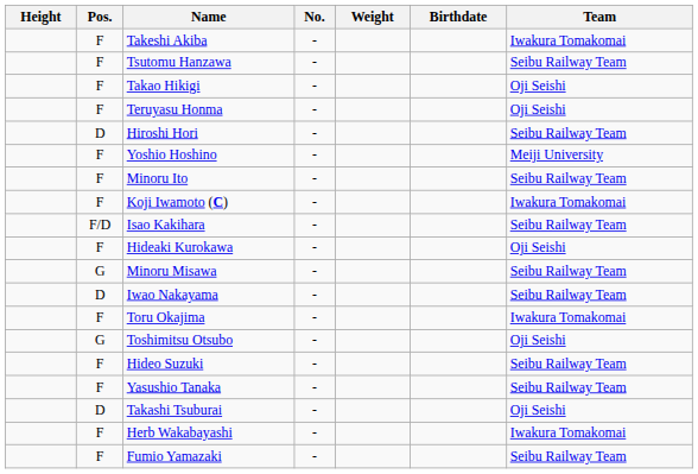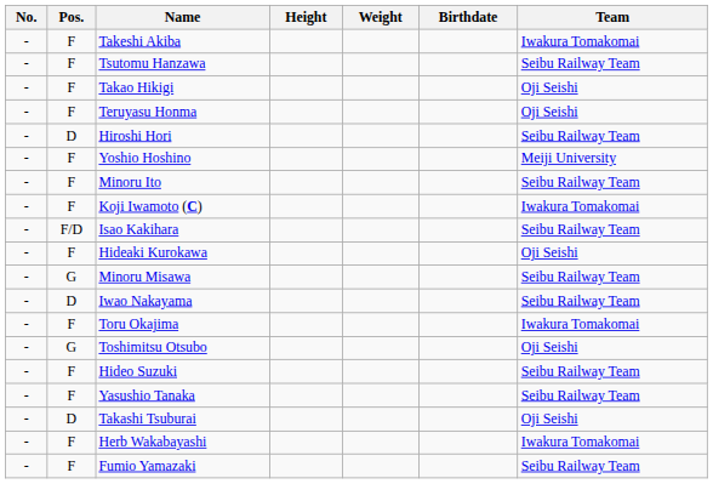 <table class="wikitable sortable" width="80%" style="font-size: 90%; text-align: center;">
 <tr>
-<th>Height</th>
+<th>No.</th>
 <th>Pos.</th>
 <th>Name</th>
-<th>No.</th>
+<th>Height</th>
 <th>Weight</th>
 <th>Birthdate</th>
 <th>Team</th>
 </tr>
 <tr>
-<td></td>
+<td>-</td>
 <td>F</td>
 <td style="text-align:left;"><a href='#'>Takeshi Akiba</a></td>
-<td>-</td>
+<td></td>
 <td></td>
 <td style="text-align:right;"></td>
 <td style="text-align:left;"> <a href='#'>Iwakura Tomakomai</a></td>
 </tr>
 <tr>
-<td></td>
+<td>-</td>
 <td>F</td>
 <td style="text-align:left;"><a href='#'>Tsutomu Hanzawa</a></td>
-<td>-</td>
+<td></td>
 <td></td>
 <td style="text-align:right;"></td>
 <td style="text-align:left;"> <a href='#'>Seibu Railway Team</a></td>
 </tr>
 <tr>
-<td></td>
+<td>-</td>
 <td>F</td>
 <td style="text-align:left;"><a href='#'>Takao Hikigi</a></td>
-<td>-</td>
+<td></td>
 <td></td>
 <td style="text-align:right;"></td>
 <td style="text-align:left;"> <a href='#'>Oji Seishi</a></td>
 </tr>
 <tr>
-<td></td>
+<td>-</td>
 <td>F</td>
 <td style="text-align:left;"><a href='#'>Teruyasu Honma</a></td>
-<td>-</td>
+<td></td>
 <td></td>
 <td style="text-align:right;"></td>
 <td style="text-align:left;"> <a href='#'>Oji Seishi</a></td>
 </tr>
 <tr>
-<td></td>
+<td>-</td>
 <td>D</td>
 <td style="text-align:left;"><a href='#'>Hiroshi Hori</a></td>
-<td>-</td>
+<td></td>
 <td></td>
 <td style="text-align:right;"></td>
 <td style="text-align:left;"> <a href='#'>Seibu Railway Team</a></td>
 </tr>
 <tr>
-<td></td>
+<td>-</td>
 <td>F</td>
 <td style="text-align:left;"><a href='#'>Yoshio Hoshino</a></td>
-<td>-</td>
+<td></td>
 <td></td>
 <td style="text-align:right;"></td>
 <td style="text-align:left;"> <a href='#'>Meiji University</a></td>
 </tr>
 <tr>
-<td></td>
+<td>-</td>
 <td>F</td>
 <td style="text-align:left;"><a href='#'>Minoru Ito</a></td>
-<td>-</td>
+<td></td>
 <td></td>
 <td style="text-align:right;"></td>
 <td style="text-align:left;"> <a href='#'>Seibu Railway Team</a></td>
 </tr>
 <tr>
-<td></td>
+<td>-</td>
 <td>F</td>
 <td style="text-align:left;"><a href='#'>Koji Iwamoto</a> (<strong><a href='#'>C</a></strong>)</td>
-<td>-</td>
+<td></td>
 <td></td>
 <td style="text-align:right;"></td>
 <td style="text-align:left;"> <a href='#'>Iwakura Tomakomai</a></td>
 </tr>
 <tr>
-<td></td>
+<td>-</td>
 <td>F/D</td>
 <td style="text-align:left;"><a href='#'>Isao Kakihara</a></td>
-<td>-</td>
+<td></td>
 <td></td>
 <td style="text-align:right;"></td>
 <td style="text-align:left;"> <a href='#'>Seibu Railway Team</a></td>
 </tr>
 <tr>
-<td></td>
+<td>-</td>
 <td>F</td>
 <td style="text-align:left;"><a href='#'>Hideaki Kurokawa</a></td>
-<td>-</td>
+<td></td>
 <td></td>
 <td style="text-align:right;"></td>
 <td style="text-align:left;"> <a href='#'>Oji Seishi</a></td>
 </tr>
 <tr>
-<td></td>
+<td>-</td>
 <td>G</td>
 <td style="text-align:left;"><a href='#'>Minoru Misawa</a></td>
-<td>-</td>
+<td></td>
 <td></td>
 <td style="text-align:right;"></td>
 <td style="text-align:left;"> <a href='#'>Seibu Railway Team</a></td>
 </tr>
 <tr>
-<td></td>
+<td>-</td>
 <td>D</td>
 <td style="text-align:left;"><a href='#'>Iwao Nakayama</a></td>
-<td>-</td>
+<td></td>
 <td></td>
 <td style="text-align:right;"></td>
 <td style="text-align:left;"> <a href='#'>Seibu Railway Team</a></td>
 </tr>
 <tr>
-<td></td>
+<td>-</td>
 <td>F</td>
 <td style="text-align:left;"><a href='#'>Toru Okajima</a></td>
-<td>-</td>
+<td></td>
 <td></td>
 <td style="text-align:right;"></td>
 <td style="text-align:left;"> <a href='#'>Iwakura Tomakomai</a></td>
 </tr>
 <tr>
-<td></td>
+<td>-</td>
 <td>G</td>
 <td style="text-align:left;"><a href='#'>Toshimitsu Otsubo</a></td>
-<td>-</td>
+<td></td>
 <td></td>
 <td style="text-align:right;"></td>
 <td style="text-align:left;"> <a href='#'>Oji Seishi</a></td>
 </tr>
 <tr>
-<td></td>
+<td>-</td>
 <td>F</td>
 <td style="text-align:left;"><a href='#'>Hideo Suzuki</a></td>
-<td>-</td>
+<td></td>
 <td></td>
 <td style="text-align:right;"></td>
 <td style="text-align:left;"> <a href='#'>Seibu Railway Team</a></td>
 </tr>
 <tr>
-<td></td>
+<td>-</td>
 <td>F</td>
 <td style="text-align:left;"><a href='#'>Yasushio Tanaka</a></td>
-<td>-</td>
+<td></td>
 <td></td>
 <td style="text-align:right;"></td>
 <td style="text-align:left;"> <a href='#'>Seibu Railway Team</a></td>
 </tr>
 <tr>
-<td></td>
+<td>-</td>
 <td>D</td>
 <td style="text-align:left;"><a href='#'>Takashi Tsuburai</a></td>
-<td>-</td>
+<td></td>
 <td></td>
 <td style="text-align:right;"></td>
 <td style="text-align:left;"> <a href='#'>Oji Seishi</a></td>
 </tr>
 <tr>
-<td></td>
+<td>-</td>
 <td>F</td>
 <td style="text-align:left;"><a href='#'>Herb Wakabayashi</a></td>
-<td>-</td>
+<td></td>
 <td></td>
 <td style="text-align:right;"></td>
 <td style="text-align:left;"> <a href='#'>Iwakura Tomakomai</a></td>
 </tr>
 <tr>
-<td></td>
+<td>-</td>
 <td>F</td>
 <td style="text-align:left;"><a href='#'>Fumio Yamazaki</a></td>
-<td>-</td>
+<td></td>
 <td></td>
 <td style="text-align:right;"></td>
 <td style="text-align:left;"> <a href='#'>Seibu Railway Team</a></td>
 </tr>
 </table>
